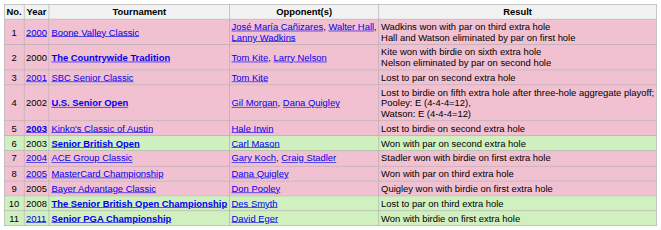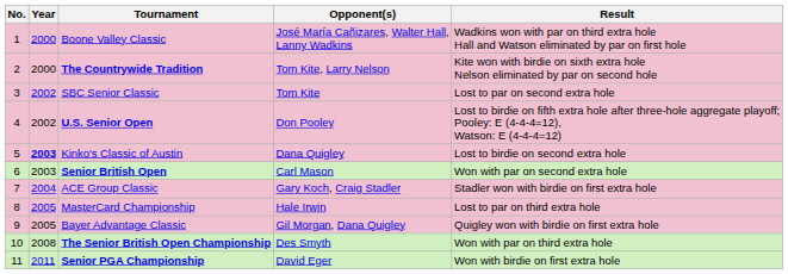 <table class="wikitable" style="font-size:95%;">
 <tr>
 <th>No.</th>
 <th>Year</th>
 <th>Tournament</th>
 <th>Opponent(s)</th>
 <th>Result</th>
 </tr>
 <tr style="background:#F2C1D1;">
 <td align=center>1</td>
 <td><a href='#'>2000</a></td>
 <td><a href='#'>Boone Valley Classic</a></td>
 <td> <a href='#'>José María Cañizares</a>,  <a href='#'>Walter Hall</a>,<br> <a href='#'>Lanny Wadkins</a></td>
 <td>Wadkins won with par on third extra hole<br>Hall and Watson eliminated by par on first hole</td>
 </tr>
 <tr style="background:#F2C1D1;">
 <td align=center>2</td>
 <td>2000</td>
 <td><strong><a href='#'>The Countrywide Tradition</a></strong></td>
 <td> <a href='#'>Tom Kite</a>,  <a href='#'>Larry Nelson</a></td>
 <td>Kite won with birdie on sixth extra hole<br>Nelson eliminated by par on second hole</td>
 </tr>
 <tr style="background:#F2C1D1;">
 <td align=center>3</td>
-<td><a href='#'>2001</a></td>
+<td><a href='#'>2002</a></td>
 <td><a href='#'>SBC Senior Classic</a></td>
 <td> <a href='#'>Tom Kite</a></td>
 <td>Lost to par on second extra hole</td>
 </tr>
 <tr style="background:#F2C1D1;">
 <td align=center>4</td>
 <td>2002</td>
 <td><strong><a href='#'>U.S. Senior Open</a></strong></td>
-<td> <a href='#'>Gil Morgan</a>,  <a href='#'>Dana Quigley</a></td>
+<td> <a href='#'>Don Pooley</a></td>
 <td>Lost to birdie on fifth extra hole after three-hole aggregate playoff;<br>Pooley: E (4-4-4=12),<br>Watson: E (4-4-4=12)</td>
 </tr>
 <tr style="background:#F2C1D1;">
 <td align=center>5</td>
 <td><strong><a href='#'>2003</a></strong></td>
 <td><a href='#'>Kinko's Classic of Austin</a></td>
-<td> <a href='#'>Hale Irwin</a></td>
+<td> <a href='#'>Dana Quigley</a></td>
 <td>Lost to birdie on second extra hole</td>
 </tr>
 <tr style="background:#D0F0C0;">
 <td align=center>6</td>
 <td>2003</td>
 <td><strong><a href='#'>Senior British Open</a></strong></td>
 <td> <a href='#'>Carl Mason</a></td>
 <td>Won with par on second extra hole</td>
 </tr>
 <tr style="background:#F2C1D1;">
 <td align=center>7</td>
 <td><a href='#'>2004</a></td>
 <td><a href='#'>ACE Group Classic</a></td>
 <td> <a href='#'>Gary Koch</a>,  <a href='#'>Craig Stadler</a></td>
 <td>Stadler won with birdie on first extra hole</td>
 </tr>
 <tr style="background:#F2C1D1;">
 <td align=center>8</td>
 <td><a href='#'>2005</a></td>
 <td><a href='#'>MasterCard Championship</a></td>
-<td> <a href='#'>Dana Quigley</a></td>
-<td>Won with par on third extra hole</td>
+<td> <a href='#'>Hale Irwin</a></td>
+<td>Lost to par on third extra hole</td>
 </tr>
 <tr style="background:#F2C1D1;">
 <td align=center>9</td>
 <td>2005</td>
 <td><a href='#'>Bayer Advantage Classic</a></td>
-<td> <a href='#'>Don Pooley</a></td>
+<td> <a href='#'>Gil Morgan</a>,  <a href='#'>Dana Quigley</a></td>
 <td>Quigley won with birdie on first extra hole</td>
 </tr>
 <tr style="background:#d0f0c0;">
 <td align=center>10</td>
 <td>2008</td>
 <td><strong><a href='#'>The Senior British Open Championship</a></strong></td>
 <td> <a href='#'>Des Smyth</a></td>
-<td>Lost to par on third extra hole</td>
+<td>Won with par on third extra hole</td>
 </tr>
 <tr style="background:#D0f0c0;">
 <td align=center>11</td>
 <td><a href='#'>2011</a></td>
 <td><strong><a href='#'>Senior PGA Championship</a></strong></td>
 <td> <a href='#'>David Eger</a></td>
 <td>Won with birdie on first extra hole</td>
 </tr>
 </table>
